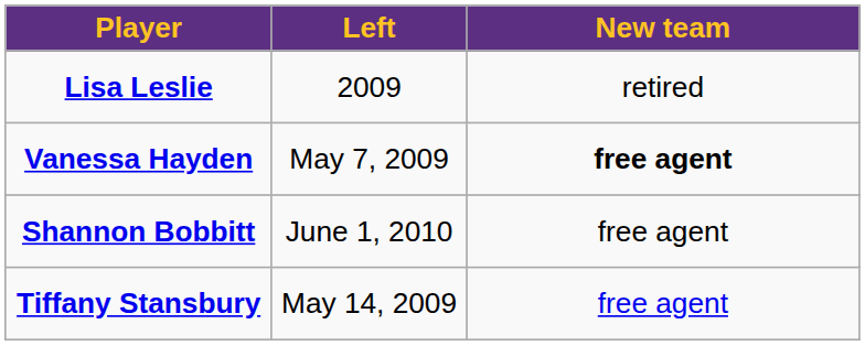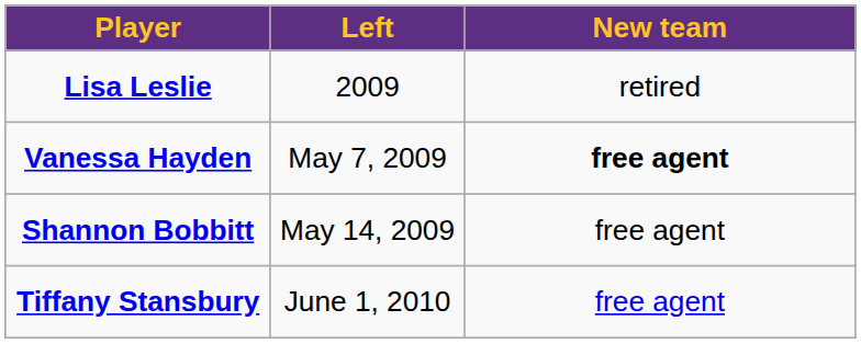 <table class="wikitable" style="text-align: center">
 <tr align="center"  bgcolor="#dddddd">
 <td style="background:#5c2f83;color:#FFC322; width:140px"><strong>Player</strong></td>
 <td style="background:#5c2f83;color:#FFC322; width:100px"><strong>Left</strong></td>
 <td style="background:#5c2f83;color:#FFC322; width:210px"><strong>New team</strong></td>
 </tr>
 <tr style="height:40px">
 <td><strong><a href='#'>Lisa Leslie</a></strong></td>
 <td>2009</td>
 <td>retired</td>
 </tr>
 <tr style="height:40px">
 <td><strong><a href='#'>Vanessa Hayden</a></strong></td>
 <td>May 7, 2009</td>
 <td><strong>free agent</strong></td>
 </tr>
 <tr style="height:40px">
 <td><strong><a href='#'>Shannon Bobbitt</a></strong></td>
-<td>June 1, 2010</td>
+<td>May 14, 2009</td>
 <td>free agent</td>
 </tr>
 <tr style="height:40px">
 <td><strong><a href='#'>Tiffany Stansbury</a></strong></td>
-<td>May 14, 2009</td>
+<td>June 1, 2010</td>
 <td><a href='#'>free agent</a></td>
 </tr>
 </table>
